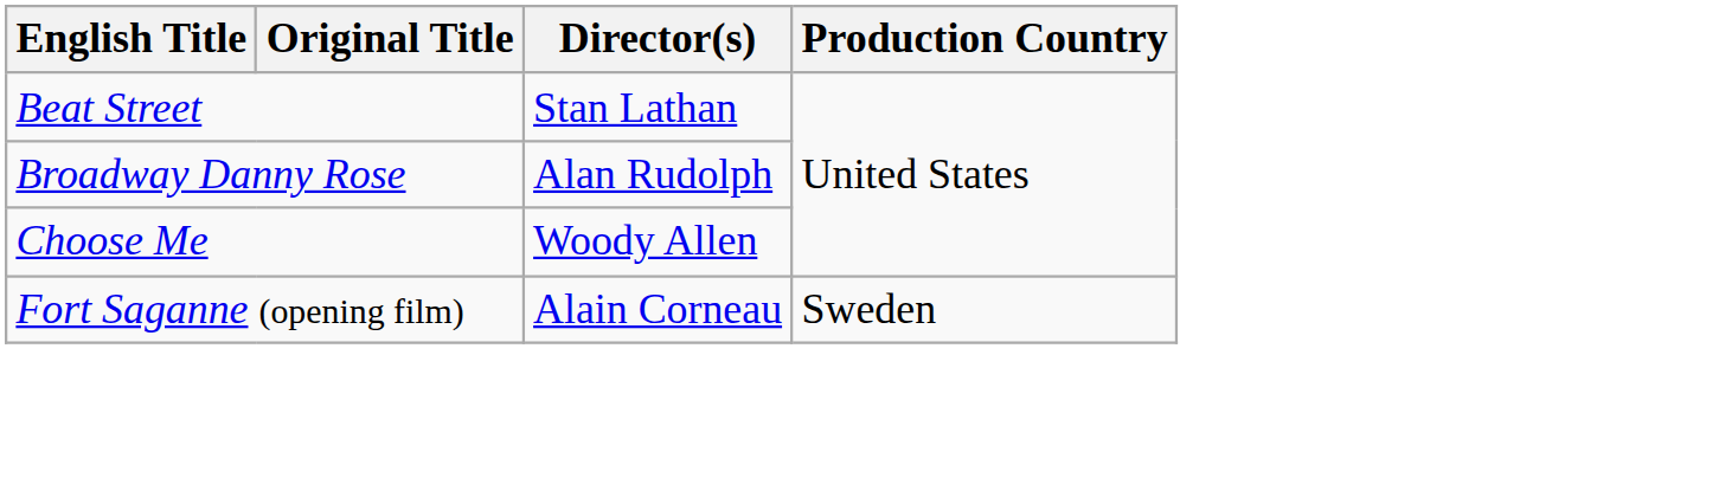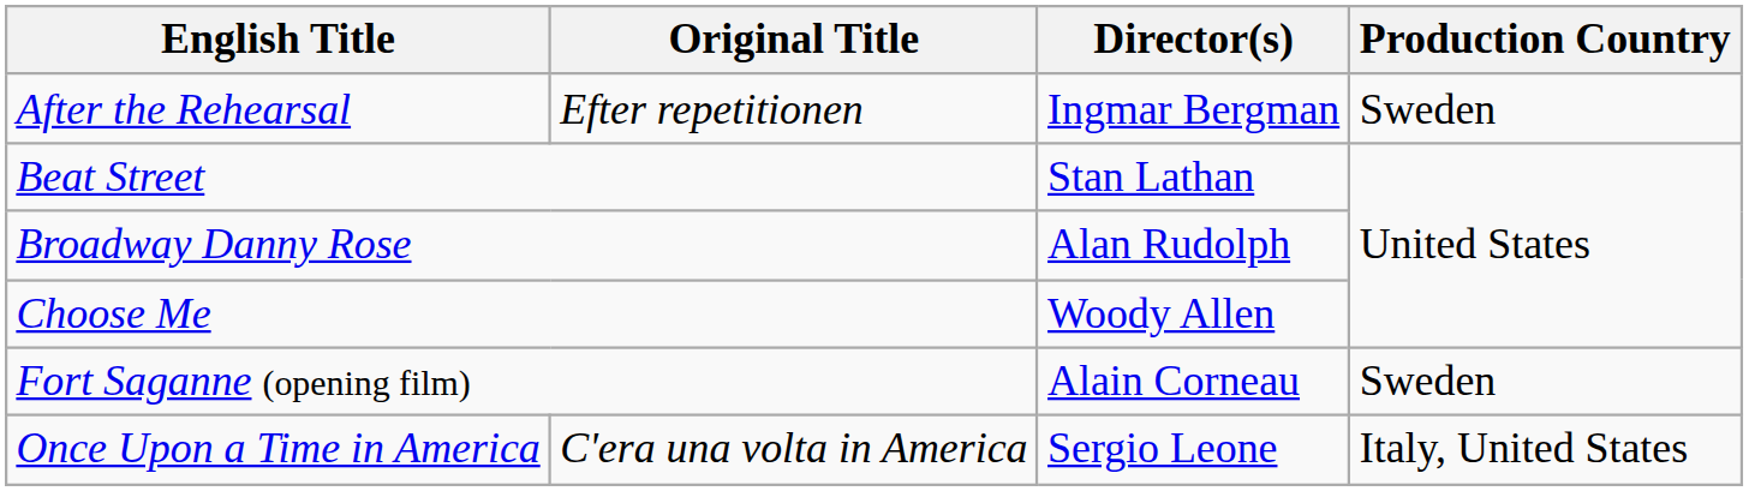 <table class="wikitable">
 <tr>
 <th>English Title</th>
 <th>Original Title</th>
 <th>Director(s)</th>
 <th>Production Country</th>
+</tr>
+<tr>
+<td><em><a href='#'>After the Rehearsal</a></em></td>
+<td><em>Efter repetitionen</em></td>
+<td><a href='#'>Ingmar Bergman</a></td>
+<td>Sweden</td>
 </tr>
 <tr>
 <td colspan="2"><em><a href='#'>Beat Street</a></em></td>
 <td><a href='#'>Stan Lathan</a></td>
 <td rowspan="3">United States</td>
 </tr>
 <tr>
 <td colspan="2"><em><a href='#'>Broadway Danny Rose</a></em></td>
 <td><a href='#'>Alan Rudolph</a></td>
 </tr>
 <tr>
 <td colspan="2"><em><a href='#'>Choose Me</a></em></td>
 <td><a href='#'>Woody Allen</a></td>
 </tr>
 <tr>
 <td colspan="2"><em><a href='#'>Fort Saganne</a></em> <small>(opening film)</small></td>
 <td><a href='#'>Alain Corneau</a></td>
 <td>Sweden</td>
 </tr>
+<tr>
+<td><em><a href='#'>Once Upon a Time in America</a></em></td>
+<td><em>C'era una volta in America</em></td>
+<td><a href='#'>Sergio Leone</a></td>
+<td>Italy, United States</td>
+</tr>
 </table>
